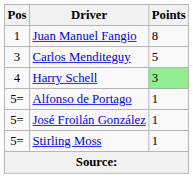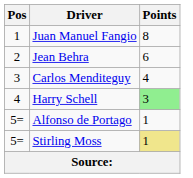 <table class="wikitable" style="font-size: 95%;">
 <tr>
 <th>Pos</th>
 <th>Driver</th>
 <th>Points</th>
 </tr>
 <tr>
 <td align="center">1</td>
 <td> <a href='#'>Juan Manuel Fangio</a></td>
 <td align="left">8</td>
 </tr>
 <tr>
+<td align="center">2</td>
+<td> <a href='#'>Jean Behra</a></td>
+<td align="left">6</td>
+</tr>
+<tr>
 <td align="center">3</td>
 <td> <a href='#'>Carlos Menditeguy</a></td>
-<td align="left">5</td>
+<td align="left">4</td>
 </tr>
 <tr>
 <td align="center">4</td>
 <td> <a href='#'>Harry Schell</a></td>
 <td align="left" style="background: lightgreen;">3</td>
 </tr>
 <tr>
 <td align="center">5=</td>
 <td> <a href='#'>Alfonso de Portago</a></td>
 <td align="left">1</td>
 </tr>
 <tr>
 <td align="center">5=</td>
-<td> <a href='#'>José Froilán González</a></td>
-<td align="left">1</td>
-</tr>
-<tr>
-<td align="center">5=</td>
 <td> <a href='#'>Stirling Moss</a></td>
-<td align="left">1</td>
+<td align="left" style="background: khaki;">1</td>
 </tr>
 <tr>
 <th colspan=3>Source:</th>
 </tr>
 </table>
